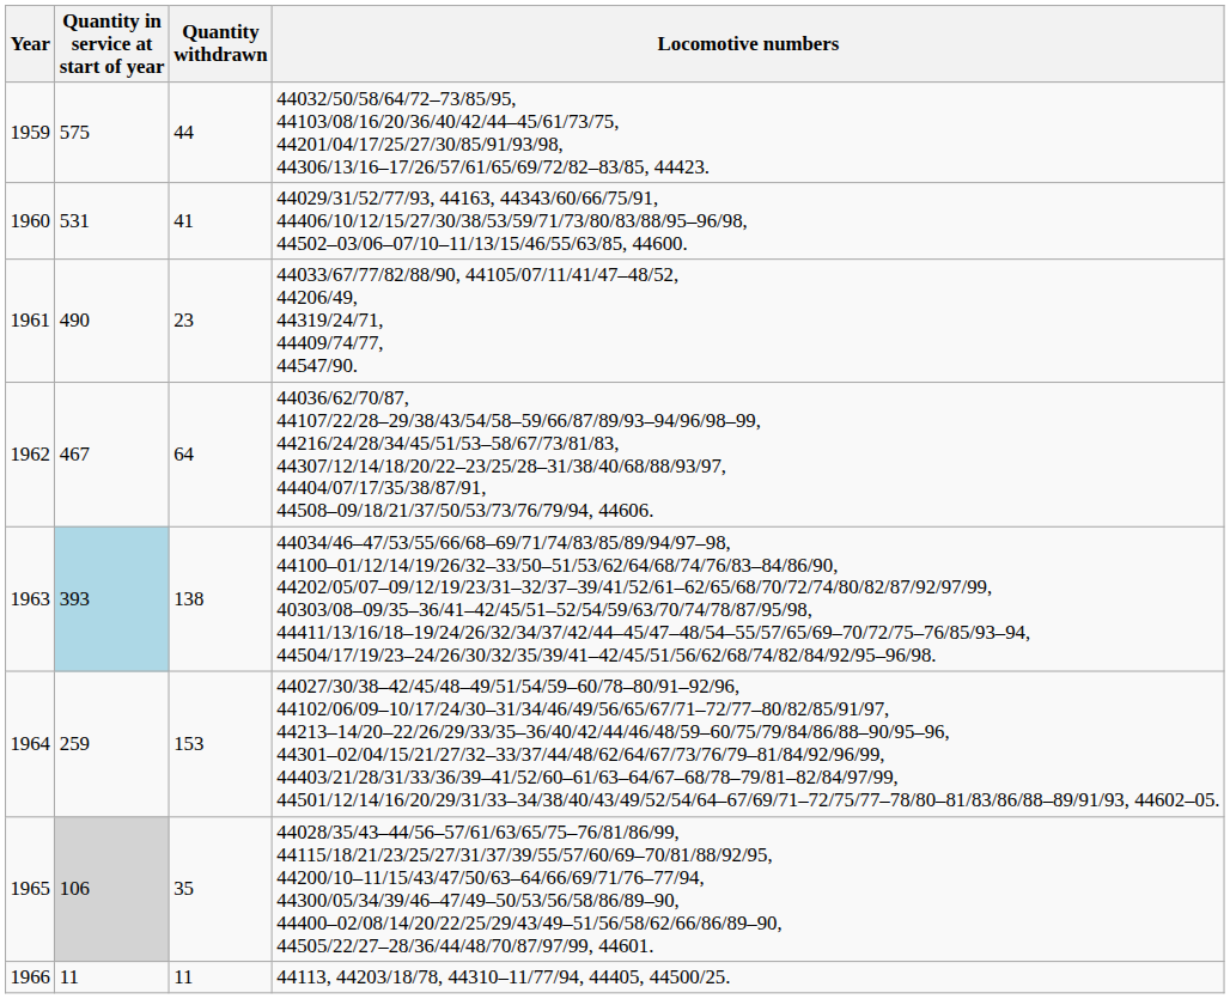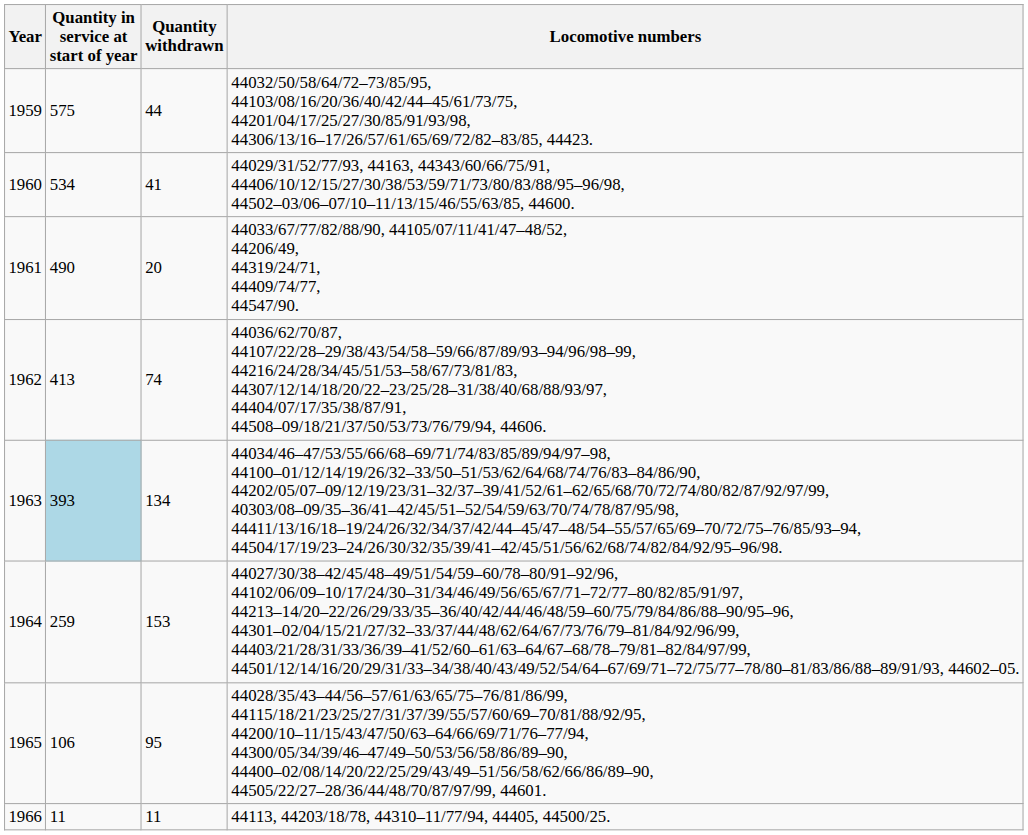 <table class="wikitable collapsible collapsed">
 <tr>
 <th>Year</th>
 <th>Quantity in<br>service at<br>start of year</th>
 <th>Quantity<br>withdrawn</th>
 <th>Locomotive numbers</th>
 </tr>
 <tr>
 <td>1959</td>
 <td>575</td>
 <td>44</td>
 <td align=left>44032/50/58/64/72–73/85/95,<br>44103/08/16/20/36/40/42/44–45/61/73/75,<br>44201/04/17/25/27/30/85/91/93/98,<br>44306/13/16–17/26/57/61/65/69/72/82–83/85, 44423.</td>
 </tr>
 <tr>
 <td>1960</td>
-<td>531</td>
+<td>534</td>
 <td>41</td>
 <td align=left>44029/31/52/77/93, 44163, 44343/60/66/75/91,<br>44406/10/12/15/27/30/38/53/59/71/73/80/83/88/95–96/98,<br>44502–03/06–07/10–11/13/15/46/55/63/85, 44600.</td>
 </tr>
 <tr>
 <td>1961</td>
 <td>490</td>
-<td>23</td>
+<td>20</td>
 <td align=left>44033/67/77/82/88/90, 44105/07/11/41/47–48/52,<br>44206/49, <br>44319/24/71, <br>44409/74/77, <br>44547/90.</td>
 </tr>
 <tr>
 <td>1962</td>
-<td>467</td>
-<td>64</td>
+<td>413</td>
+<td>74</td>
 <td align=left>44036/62/70/87,<br>44107/22/28–29/38/43/54/58–59/66/87/89/93–94/96/98–99,<br>44216/24/28/34/45/51/53–58/67/73/81/83,<br>44307/12/14/18/20/22–23/25/28–31/38/40/68/88/93/97,<br>44404/07/17/35/38/87/91,<br>44508–09/18/21/37/50/53/73/76/79/94, 44606.</td>
 </tr>
 <tr>
 <td>1963</td>
 <td style="background: lightblue;">393</td>
-<td>138</td>
+<td>134</td>
 <td align=left>44034/46–47/53/55/66/68–69/71/74/83/85/89/94/97–98,<br>44100–01/12/14/19/26/32–33/50–51/53/62/64/68/74/76/83–84/86/90,<br>44202/05/07–09/12/19/23/31–32/37–39/41/52/61–62/65/68/70/72/74/80/82/87/92/97/99,<br>40303/08–09/35–36/41–42/45/51–52/54/59/63/70/74/78/87/95/98,<br>44411/13/16/18–19/24/26/32/34/37/42/44–45/47–48/54–55/57/65/69–70/72/75–76/85/93–94,<br>44504/17/19/23–24/26/30/32/35/39/41–42/45/51/56/62/68/74/82/84/92/95–96/98.</td>
 </tr>
 <tr>
 <td>1964</td>
 <td>259</td>
 <td>153</td>
 <td align=left>44027/30/38–42/45/48–49/51/54/59–60/78–80/91–92/96,<br>44102/06/09–10/17/24/30–31/34/46/49/56/65/67/71–72/77–80/82/85/91/97,<br>44213–14/20–22/26/29/33/35–36/40/42/44/46/48/59–60/75/79/84/86/88–90/95–96,<br>44301–02/04/15/21/27/32–33/37/44/48/62/64/67/73/76/79–81/84/92/96/99,<br>44403/21/28/31/33/36/39–41/52/60–61/63–64/67–68/78–79/81–82/84/97/99,<br>44501/12/14/16/20/29/31/33–34/38/40/43/49/52/54/64–67/69/71–72/75/77–78/80–81/83/86/88–89/91/93, 44602–05.</td>
 </tr>
 <tr>
 <td>1965</td>
-<td style="background: lightgrey;">106</td>
-<td>35</td>
+<td>106</td>
+<td>95</td>
 <td align=left>44028/35/43–44/56–57/61/63/65/75–76/81/86/99,<br>44115/18/21/23/25/27/31/37/39/55/57/60/69–70/81/88/92/95,<br>44200/10–11/15/43/47/50/63–64/66/69/71/76–77/94,<br>44300/05/34/39/46–47/49–50/53/56/58/86/89–90,<br>44400–02/08/14/20/22/25/29/43/49–51/56/58/62/66/86/89–90,<br>44505/22/27–28/36/44/48/70/87/97/99, 44601.</td>
 </tr>
 <tr>
 <td>1966</td>
 <td>11</td>
 <td>11</td>
 <td align=left>44113, 44203/18/78, 44310–11/77/94, 44405, 44500/25.</td>
 </tr>
 </table>
